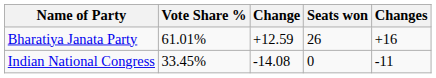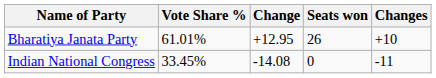 <table class="wikitable sortable">
 <tr>
 <th>Name of Party</th>
 <th>Vote Share %</th>
 <th>Change</th>
 <th>Seats won</th>
 <th>Changes</th>
 </tr>
 <tr>
 <td><a href='#'>Bharatiya Janata Party</a></td>
 <td>61.01%</td>
-<td>+12.59</td>
+<td>+12.95</td>
 <td>26</td>
-<td>+16</td>
+<td>+10</td>
 </tr>
 <tr>
 <td><a href='#'>Indian National Congress</a></td>
 <td>33.45%</td>
 <td>-14.08</td>
 <td>0</td>
 <td>-11</td>
 </tr>
 </table>
